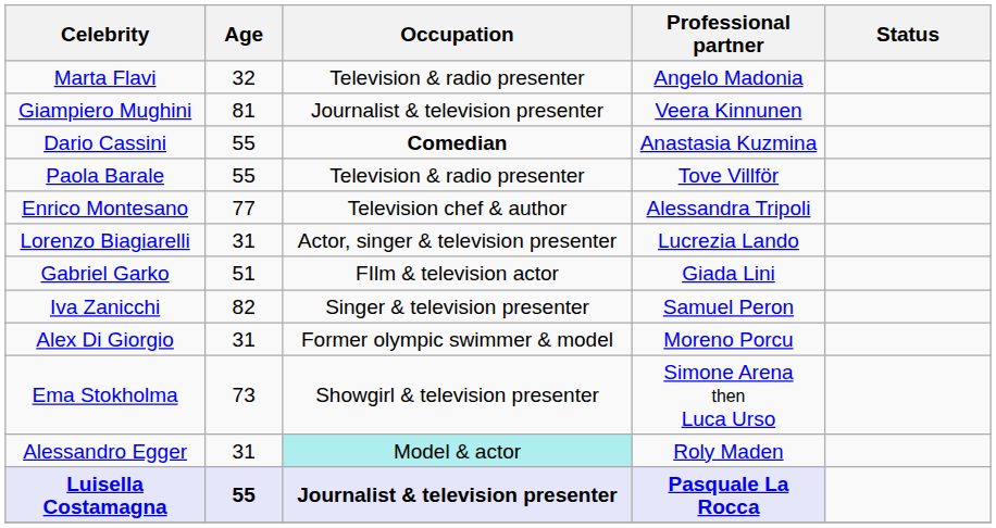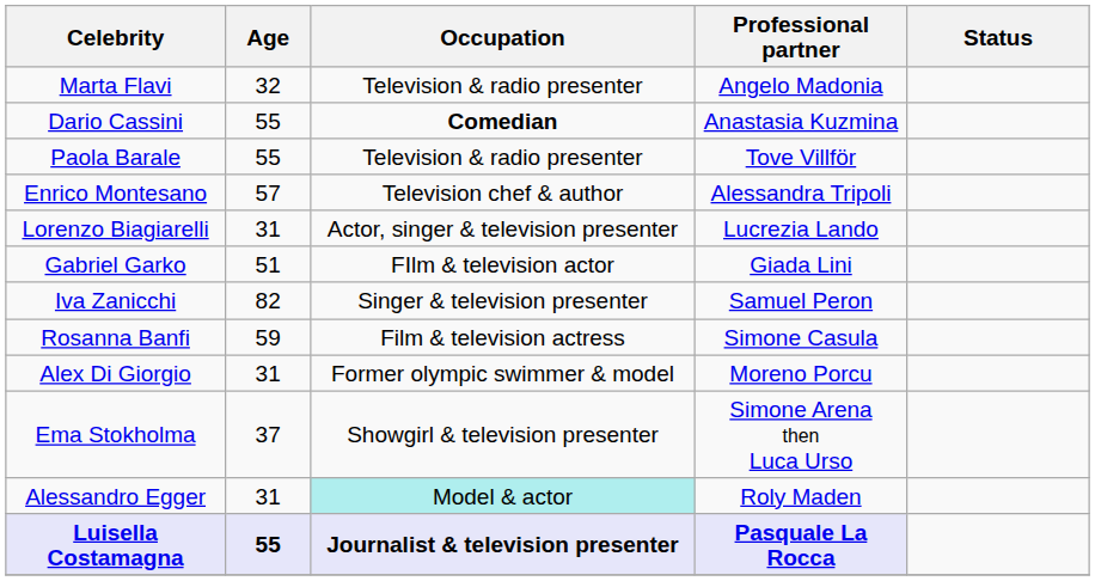 <table class="wikitable" style="margin:auto; text-align:center; font-size:95%;">
 <tr>
 <th width="140">Celebrity</th>
 <th width="50">Age</th>
 <th width="250">Occupation</th>
 <th width="135">Professional partner</th>
 <th width="115">Status</th>
 </tr>
 <tr>
 <td><a href='#'>Marta Flavi</a></td>
 <td>32</td>
 <td>Television & radio presenter</td>
 <td><a href='#'>Angelo Madonia</a></td>
-<td></td>
-</tr>
-<tr>
-<td><a href='#'>Giampiero Mughini</a></td>
-<td>81</td>
-<td>Journalist & television presenter</td>
-<td><a href='#'>Veera Kinnunen</a></td>
 <td></td>
 </tr>
 <tr>
 <td><a href='#'>Dario Cassini</a></td>
 <td>55</td>
 <td><strong>Comedian</strong></td>
 <td><a href='#'>Anastasia Kuzmina</a></td>
 <td></td>
 </tr>
 <tr>
 <td><a href='#'>Paola Barale</a></td>
 <td>55</td>
 <td>Television & radio presenter</td>
 <td><a href='#'>Tove Villför</a></td>
 <td></td>
 </tr>
 <tr>
 <td><a href='#'>Enrico Montesano</a></td>
-<td>77</td>
+<td>57</td>
 <td>Television chef & author</td>
 <td><a href='#'>Alessandra Tripoli</a></td>
 <td></td>
 </tr>
 <tr>
 <td><a href='#'>Lorenzo Biagiarelli</a></td>
 <td>31</td>
 <td>Actor, singer & television presenter</td>
 <td><a href='#'>Lucrezia Lando</a></td>
 <td></td>
 </tr>
 <tr>
 <td><a href='#'>Gabriel Garko</a></td>
 <td>51</td>
 <td>FIlm & television actor</td>
 <td><a href='#'>Giada Lini</a></td>
 <td></td>
 </tr>
 <tr>
 <td><a href='#'>Iva Zanicchi</a></td>
 <td>82</td>
 <td>Singer & television presenter</td>
 <td><a href='#'>Samuel Peron</a></td>
 <td></td>
 </tr>
 <tr>
+<td><a href='#'>Rosanna Banfi</a></td>
+<td>59</td>
+<td>Film & television actress</td>
+<td><a href='#'>Simone Casula</a></td>
+<td></td>
+</tr>
+<tr>
 <td><a href='#'>Alex Di Giorgio</a></td>
 <td>31</td>
 <td>Former olympic swimmer & model</td>
 <td><a href='#'>Moreno Porcu</a></td>
 <td></td>
 </tr>
 <tr>
 <td><a href='#'>Ema Stokholma</a></td>
-<td>73</td>
+<td>37</td>
 <td>Showgirl & television presenter</td>
 <td><a href='#'>Simone Arena</a><br><small>then</small><br><a href='#'>Luca Urso</a></td>
 <td></td>
 </tr>
 <tr>
 <td><a href='#'>Alessandro Egger</a></td>
 <td>31</td>
 <td style="background: paleturquoise;">Model & actor</td>
 <td><a href='#'>Roly Maden</a></td>
 <td></td>
 </tr>
 <tr>
 <td style="background:lavender;"><strong><a href='#'>Luisella Costamagna</a></strong></td>
 <td style="background:lavender;"><strong>55</strong></td>
 <td style="background:lavender;"><strong>Journalist & television presenter</strong></td>
 <td style="background:lavender;"><strong><a href='#'>Pasquale La Rocca</a></strong></td>
 <td></td>
 </tr>
 <tr>
 </tr>
 </table>
